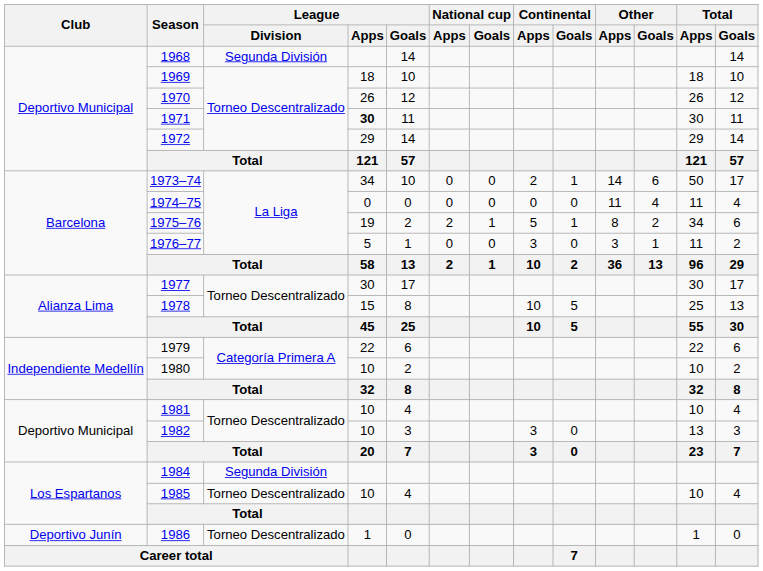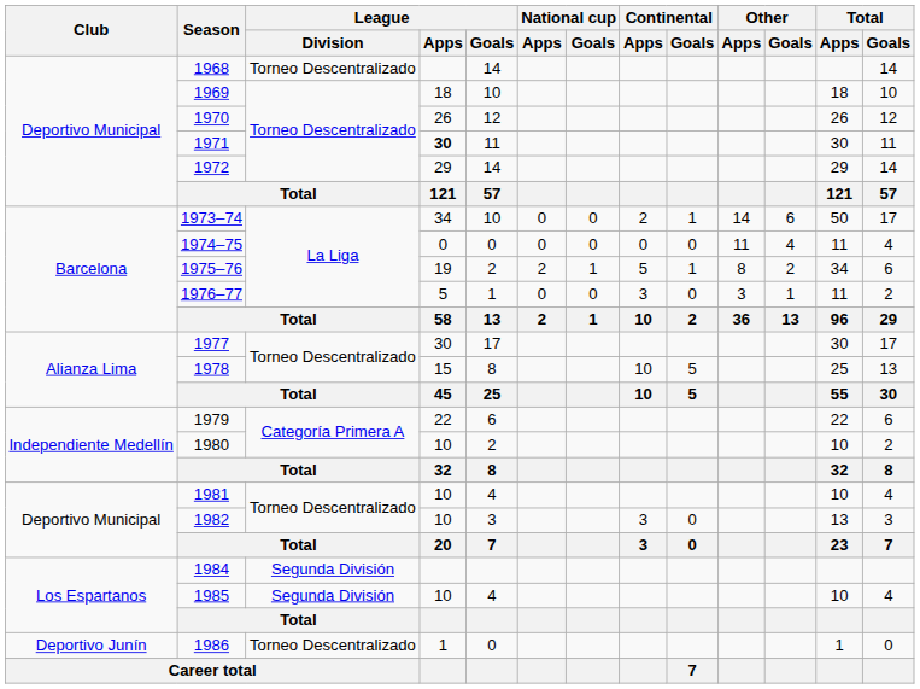 <table class="wikitable" style="text-align:center">
 <tr>
 <th rowspan="2">Club</th>
 <th rowspan="2">Season</th>
 <th colspan="3">League</th>
 <th colspan="2">National cup</th>
 <th colspan="2">Continental</th>
 <th colspan="2">Other</th>
 <th colspan="2">Total</th>
 </tr>
 <tr>
 <th>Division</th>
 <th>Apps</th>
 <th>Goals</th>
 <th>Apps</th>
 <th>Goals</th>
 <th>Apps</th>
 <th>Goals</th>
 <th>Apps</th>
 <th>Goals</th>
 <th>Apps</th>
 <th>Goals</th>
 </tr>
 <tr>
 <td rowspan="6"><a href='#'>Deportivo Municipal</a></td>
 <td><a href='#'>1968</a></td>
-<td><a href='#'>Segunda División</a></td>
+<td>Torneo Descentralizado</td>
 <td></td>
 <td>14</td>
 <td></td>
 <td></td>
 <td></td>
 <td></td>
 <td></td>
 <td></td>
 <td></td>
 <td>14</td>
 </tr>
 <tr>
 <td><a href='#'>1969</a></td>
 <td rowspan="4"><a href='#'>Torneo Descentralizado</a></td>
 <td>18</td>
 <td>10</td>
 <td></td>
 <td></td>
 <td></td>
 <td></td>
 <td></td>
 <td></td>
 <td>18</td>
 <td>10</td>
 </tr>
 <tr>
 <td><a href='#'>1970</a></td>
 <td>26</td>
 <td>12</td>
 <td></td>
 <td></td>
 <td></td>
 <td></td>
 <td></td>
 <td></td>
 <td>26</td>
 <td>12</td>
 </tr>
 <tr>
 <td><a href='#'>1971</a></td>
 <td><strong>30</strong></td>
 <td>11</td>
 <td></td>
 <td></td>
 <td></td>
 <td></td>
 <td></td>
 <td></td>
 <td>30</td>
 <td>11</td>
 </tr>
 <tr>
 <td><a href='#'>1972</a></td>
 <td>29</td>
 <td>14</td>
 <td></td>
 <td></td>
 <td></td>
 <td></td>
 <td></td>
 <td></td>
 <td>29</td>
 <td>14</td>
 </tr>
 <tr>
 <th colspan="2">Total</th>
 <th>121</th>
 <th>57</th>
 <th></th>
 <th></th>
 <th></th>
 <th></th>
 <th></th>
 <th></th>
 <th>121</th>
 <th>57</th>
 </tr>
 <tr>
 <td rowspan="5"><a href='#'>Barcelona</a></td>
 <td><a href='#'>1973–74</a></td>
 <td rowspan="4"><a href='#'>La Liga</a></td>
 <td>34</td>
 <td>10</td>
 <td>0</td>
 <td>0</td>
 <td>2</td>
 <td>1</td>
 <td>14</td>
 <td>6</td>
 <td>50</td>
 <td>17</td>
 </tr>
 <tr>
 <td><a href='#'>1974–75</a></td>
 <td>0</td>
 <td>0</td>
 <td>0</td>
 <td>0</td>
 <td>0</td>
 <td>0</td>
 <td>11</td>
 <td>4</td>
 <td>11</td>
 <td>4</td>
 </tr>
 <tr>
 <td><a href='#'>1975–76</a></td>
 <td>19</td>
 <td>2</td>
 <td>2</td>
 <td>1</td>
 <td>5</td>
 <td>1</td>
 <td>8</td>
 <td>2</td>
 <td>34</td>
 <td>6</td>
 </tr>
 <tr>
 <td><a href='#'>1976–77</a></td>
 <td>5</td>
 <td>1</td>
 <td>0</td>
 <td>0</td>
 <td>3</td>
 <td>0</td>
 <td>3</td>
 <td>1</td>
 <td>11</td>
 <td>2</td>
 </tr>
 <tr>
 <th colspan="2">Total</th>
 <th>58</th>
 <th>13</th>
 <th>2</th>
 <th>1</th>
 <th>10</th>
 <th>2</th>
 <th>36</th>
 <th>13</th>
 <th>96</th>
 <th>29</th>
 </tr>
 <tr>
 <td rowspan="3"><a href='#'>Alianza Lima</a></td>
 <td><a href='#'>1977</a></td>
 <td rowspan="2">Torneo Descentralizado</td>
 <td>30</td>
 <td>17</td>
 <td></td>
 <td></td>
 <td></td>
 <td></td>
 <td></td>
 <td></td>
 <td>30</td>
 <td>17</td>
 </tr>
 <tr>
 <td><a href='#'>1978</a></td>
 <td>15</td>
 <td>8</td>
 <td></td>
 <td></td>
 <td>10</td>
 <td>5</td>
 <td></td>
 <td></td>
 <td>25</td>
 <td>13</td>
 </tr>
 <tr>
 <th colspan="2">Total</th>
 <th>45</th>
 <th>25</th>
 <th></th>
 <th></th>
 <th>10</th>
 <th>5</th>
 <th></th>
 <th></th>
 <th>55</th>
 <th>30</th>
 </tr>
 <tr>
 <td rowspan="3"><a href='#'>Independiente Medellín</a></td>
 <td>1979</td>
 <td rowspan="2"><a href='#'>Categoría Primera A</a></td>
 <td>22</td>
 <td>6</td>
 <td></td>
 <td></td>
 <td></td>
 <td></td>
 <td></td>
 <td></td>
 <td>22</td>
 <td>6</td>
 </tr>
 <tr>
 <td>1980</td>
 <td>10</td>
 <td>2</td>
 <td></td>
 <td></td>
 <td></td>
 <td></td>
 <td></td>
 <td></td>
 <td>10</td>
 <td>2</td>
 </tr>
 <tr>
 <th colspan="2">Total</th>
 <th>32</th>
 <th>8</th>
 <th></th>
 <th></th>
 <th></th>
 <th></th>
 <th></th>
 <th></th>
 <th>32</th>
 <th>8</th>
 </tr>
 <tr>
 <td rowspan="3">Deportivo Municipal</td>
 <td><a href='#'>1981</a></td>
 <td rowspan="2">Torneo Descentralizado</td>
 <td>10</td>
 <td>4</td>
 <td></td>
 <td></td>
 <td></td>
 <td></td>
 <td></td>
 <td></td>
 <td>10</td>
 <td>4</td>
 </tr>
 <tr>
 <td><a href='#'>1982</a></td>
 <td>10</td>
 <td>3</td>
 <td></td>
 <td></td>
 <td>3</td>
 <td>0</td>
 <td></td>
 <td></td>
 <td>13</td>
 <td>3</td>
 </tr>
 <tr>
 <th colspan="2">Total</th>
 <th>20</th>
 <th>7</th>
 <th></th>
 <th></th>
 <th>3</th>
 <th>0</th>
 <th></th>
 <th></th>
 <th>23</th>
 <th>7</th>
 </tr>
 <tr>
 <td rowspan="3"><a href='#'>Los Espartanos</a></td>
 <td><a href='#'>1984</a></td>
 <td><a href='#'>Segunda División</a></td>
 <td></td>
 <td></td>
 <td></td>
 <td></td>
 <td></td>
 <td></td>
 <td></td>
 <td></td>
 <td></td>
 <td></td>
 </tr>
 <tr>
 <td><a href='#'>1985</a></td>
-<td>Torneo Descentralizado</td>
+<td><a href='#'>Segunda División</a></td>
 <td>10</td>
 <td>4</td>
 <td></td>
 <td></td>
 <td></td>
 <td></td>
 <td></td>
 <td></td>
 <td>10</td>
 <td>4</td>
 </tr>
 <tr>
 <th colspan="2">Total</th>
 <th></th>
 <th></th>
 <th></th>
 <th></th>
 <th></th>
 <th></th>
 <th></th>
 <th></th>
 <th></th>
 <th></th>
 </tr>
 <tr>
 <td><a href='#'>Deportivo Junín</a></td>
 <td><a href='#'>1986</a></td>
 <td>Torneo Descentralizado</td>
 <td>1</td>
 <td>0</td>
 <td></td>
 <td></td>
 <td></td>
 <td></td>
 <td></td>
 <td></td>
 <td>1</td>
 <td>0</td>
 </tr>
 <tr>
 <th colspan="3">Career total</th>
 <th></th>
 <th></th>
 <th></th>
 <th></th>
 <th></th>
 <th>7</th>
 <th></th>
 <th></th>
 <th></th>
 <th></th>
 </tr>
 </table>
